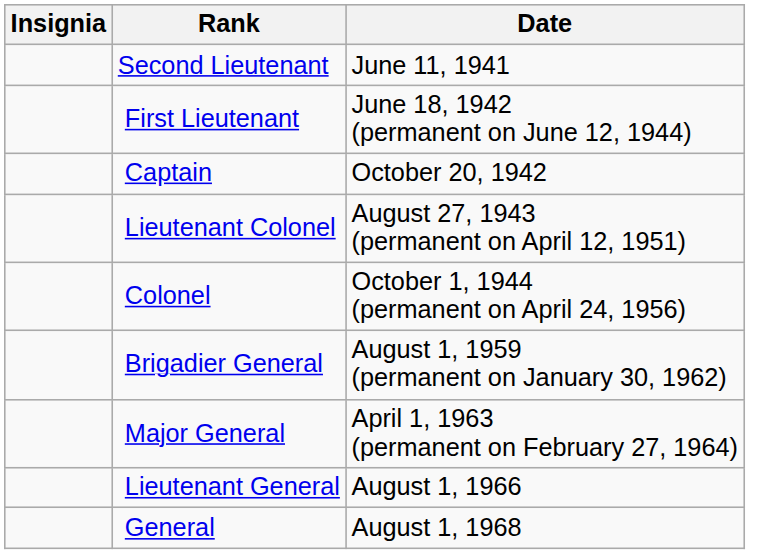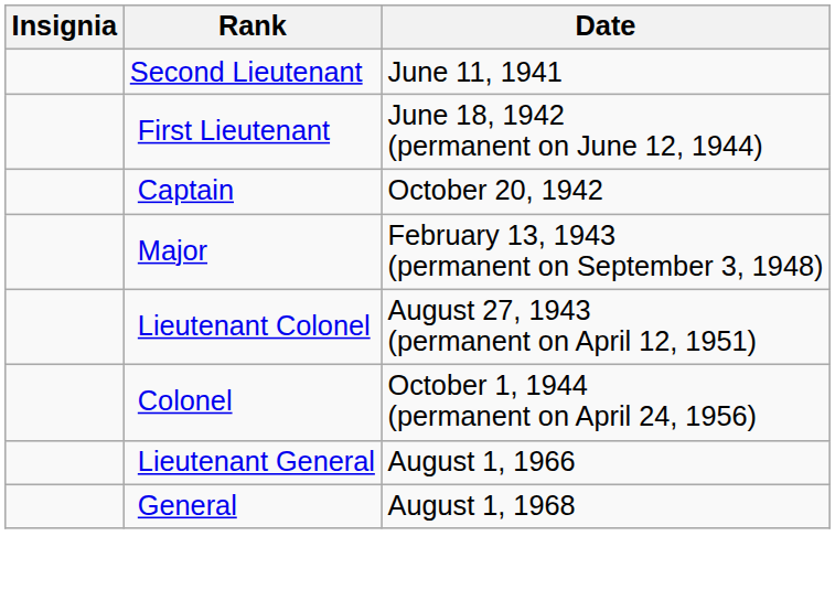 <table class="wikitable">
 <tr>
 <th>Insignia</th>
 <th>Rank</th>
 <th>Date</th>
 </tr>
 <tr>
 <td></td>
 <td><a href='#'>Second Lieutenant</a></td>
 <td>June 11, 1941</td>
 </tr>
 <tr>
 <td></td>
 <td> <a href='#'>First Lieutenant</a></td>
 <td>June 18, 1942<br>(permanent on June 12, 1944)</td>
 </tr>
 <tr>
 <td></td>
 <td> <a href='#'>Captain</a></td>
 <td>October 20, 1942</td>
 </tr>
 <tr>
 <td></td>
+<td> <a href='#'>Major</a></td>
+<td>February 13, 1943<br>(permanent on September 3, 1948)</td>
+</tr>
+<tr>
+<td></td>
 <td> <a href='#'>Lieutenant Colonel</a></td>
 <td>August 27, 1943<br>(permanent on April 12, 1951)</td>
 </tr>
 <tr>
 <td></td>
 <td> <a href='#'>Colonel</a></td>
 <td>October 1, 1944<br>(permanent on April 24, 1956)</td>
-</tr>
-<tr>
-<td></td>
-<td> <a href='#'>Brigadier General</a></td>
-<td>August 1, 1959<br>(permanent on January 30, 1962)</td>
-</tr>
-<tr>
-<td></td>
-<td> <a href='#'>Major General</a></td>
-<td>April 1, 1963<br>(permanent on February 27, 1964)</td>
 </tr>
 <tr>
 <td></td>
 <td> <a href='#'>Lieutenant General</a></td>
 <td>August 1, 1966</td>
 </tr>
 <tr>
 <td></td>
 <td> <a href='#'>General</a></td>
 <td>August 1, 1968</td>
 </tr>
 </table>
